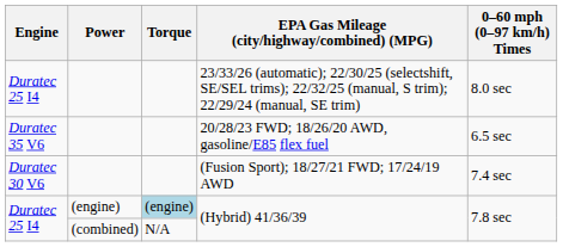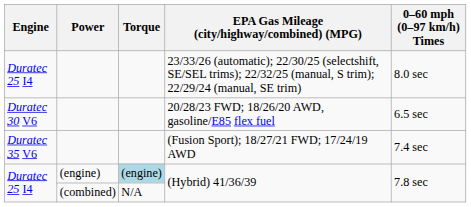 <table class="wikitable">
 <tr>
 <th>Engine</th>
 <th>Power</th>
 <th>Torque</th>
 <th>EPA Gas Mileage (city/highway/combined) (MPG)</th>
 <th>0–60 mph (0–97 km/h) Times</th>
 </tr>
 <tr>
 <td> <em><a href='#'>Duratec 25</a></em> <a href='#'>I4</a></td>
 <td></td>
 <td></td>
 <td>23/33/26 (automatic); 22/30/25 (selectshift, SE/SEL trims); 22/32/25 (manual, S trim); 22/29/24 (manual, SE trim)</td>
 <td>8.0 sec</td>
 </tr>
 <tr>
-<td> <em><a href='#'>Duratec 35</a></em> <a href='#'>V6</a></td>
+<td> <em><a href='#'>Duratec 30</a></em> <a href='#'>V6</a></td>
 <td></td>
 <td></td>
 <td>20/28/23 FWD; 18/26/20 AWD, gasoline/<a href='#'>E85</a> <a href='#'>flex fuel</a></td>
 <td>6.5 sec</td>
 </tr>
 <tr>
-<td> <em><a href='#'>Duratec 30</a></em> <a href='#'>V6</a></td>
+<td> <em><a href='#'>Duratec 35</a></em> <a href='#'>V6</a></td>
 <td></td>
 <td></td>
 <td>(Fusion Sport); 18/27/21 FWD; 17/24/19 AWD</td>
 <td>7.4 sec</td>
 </tr>
 <tr>
 <td rowspan="2"> <em><a href='#'>Duratec 25</a></em> <a href='#'>I4</a></td>
 <td> (engine)</td>
 <td style="background: lightblue;"> (engine)</td>
 <td rowspan="2">(Hybrid) 41/36/39</td>
 <td rowspan="2">7.8 sec</td>
 </tr>
 <tr>
 <td> (combined)</td>
 <td>N/A</td>
 </tr>
 </table>
